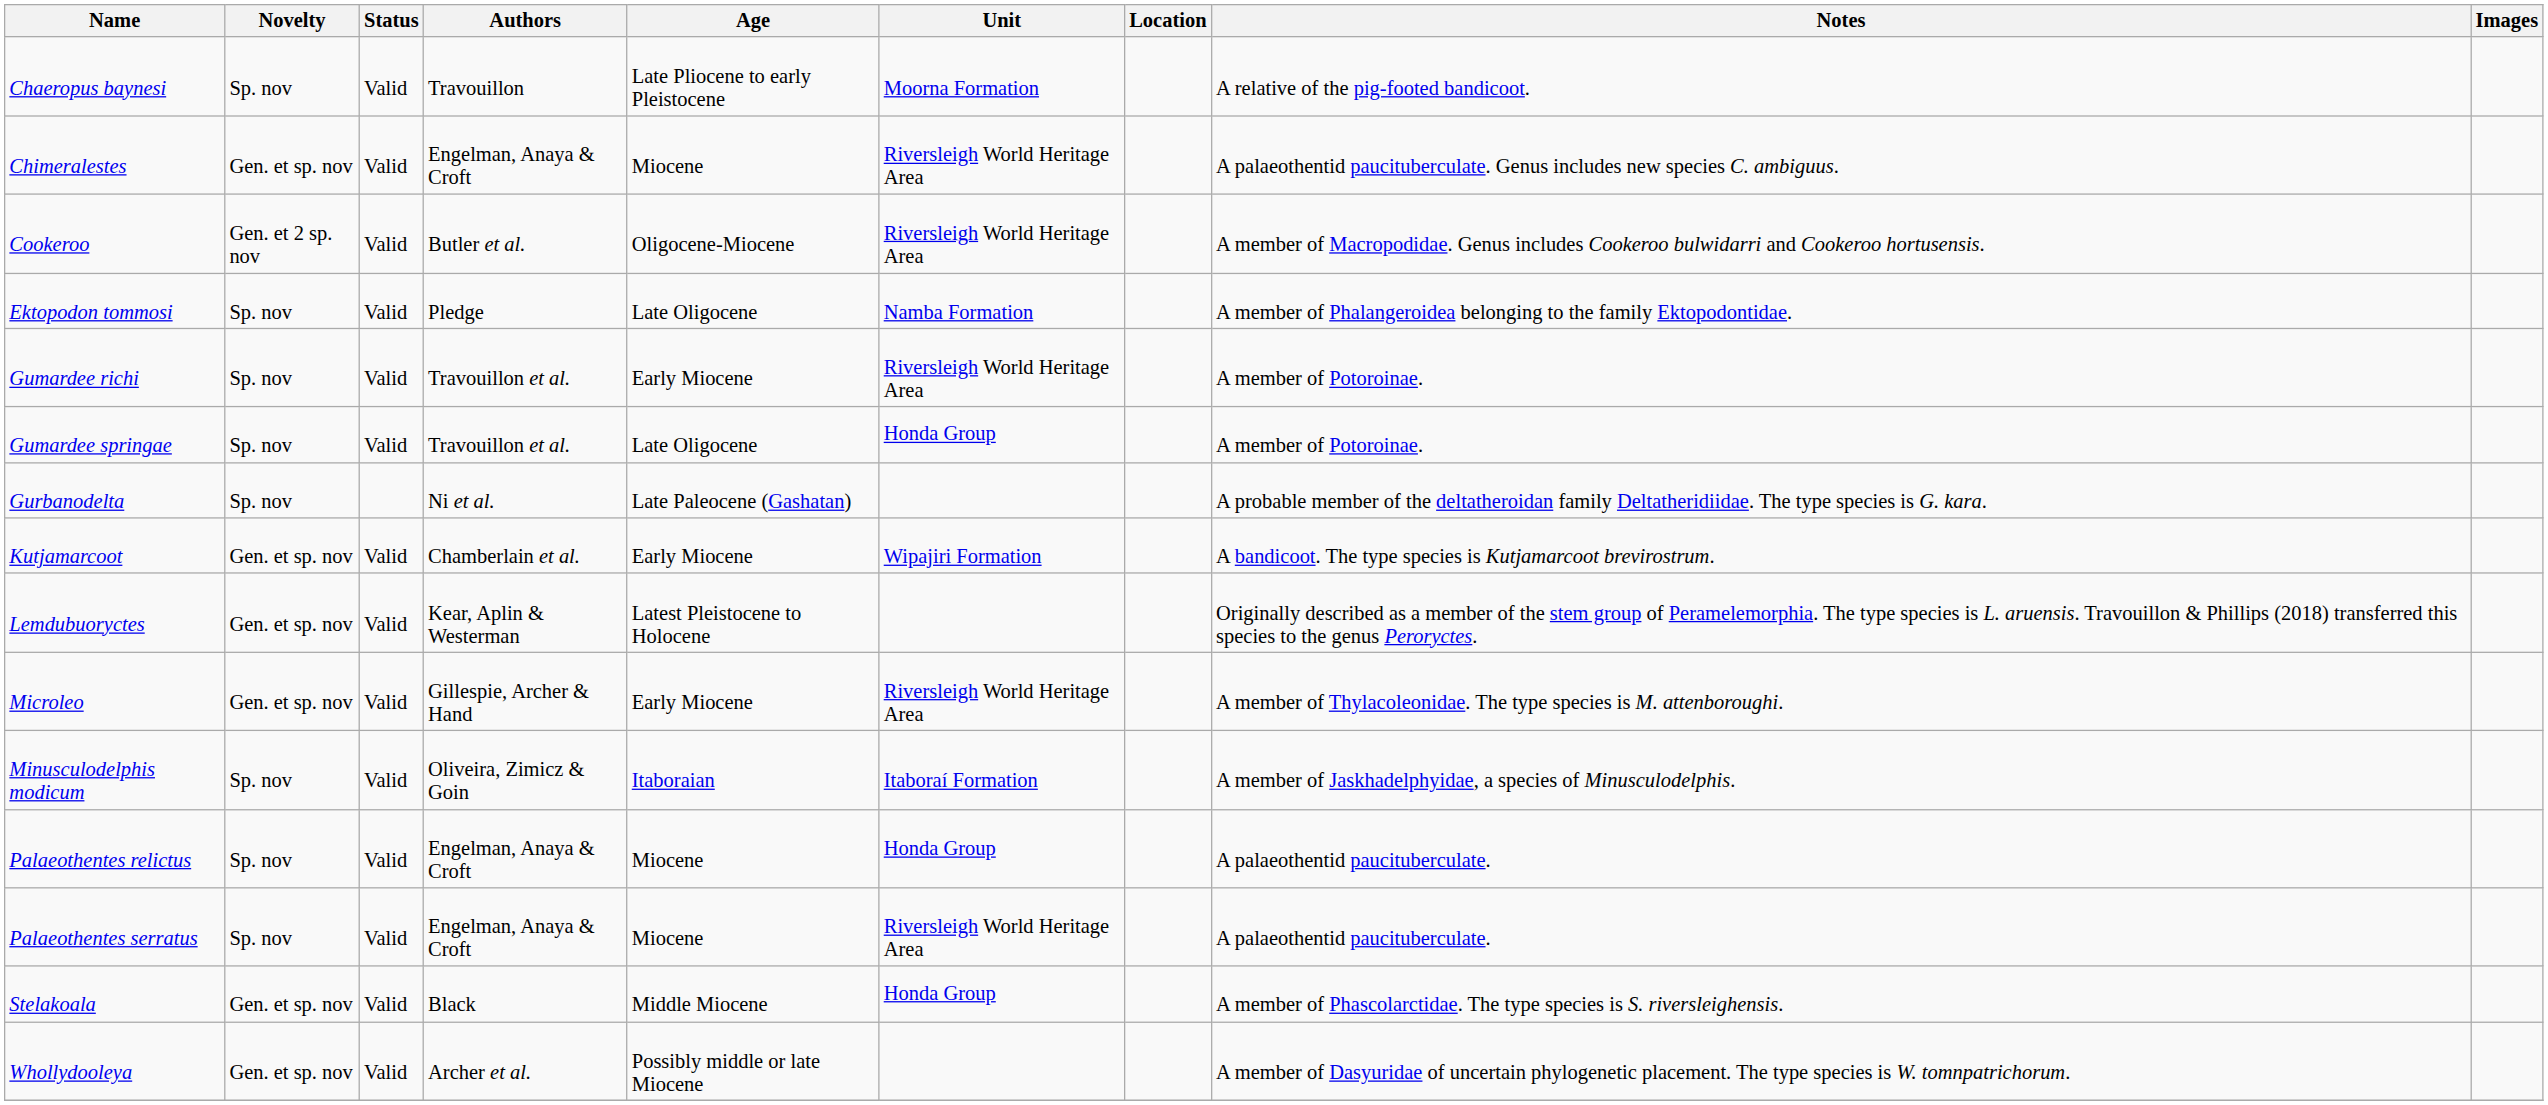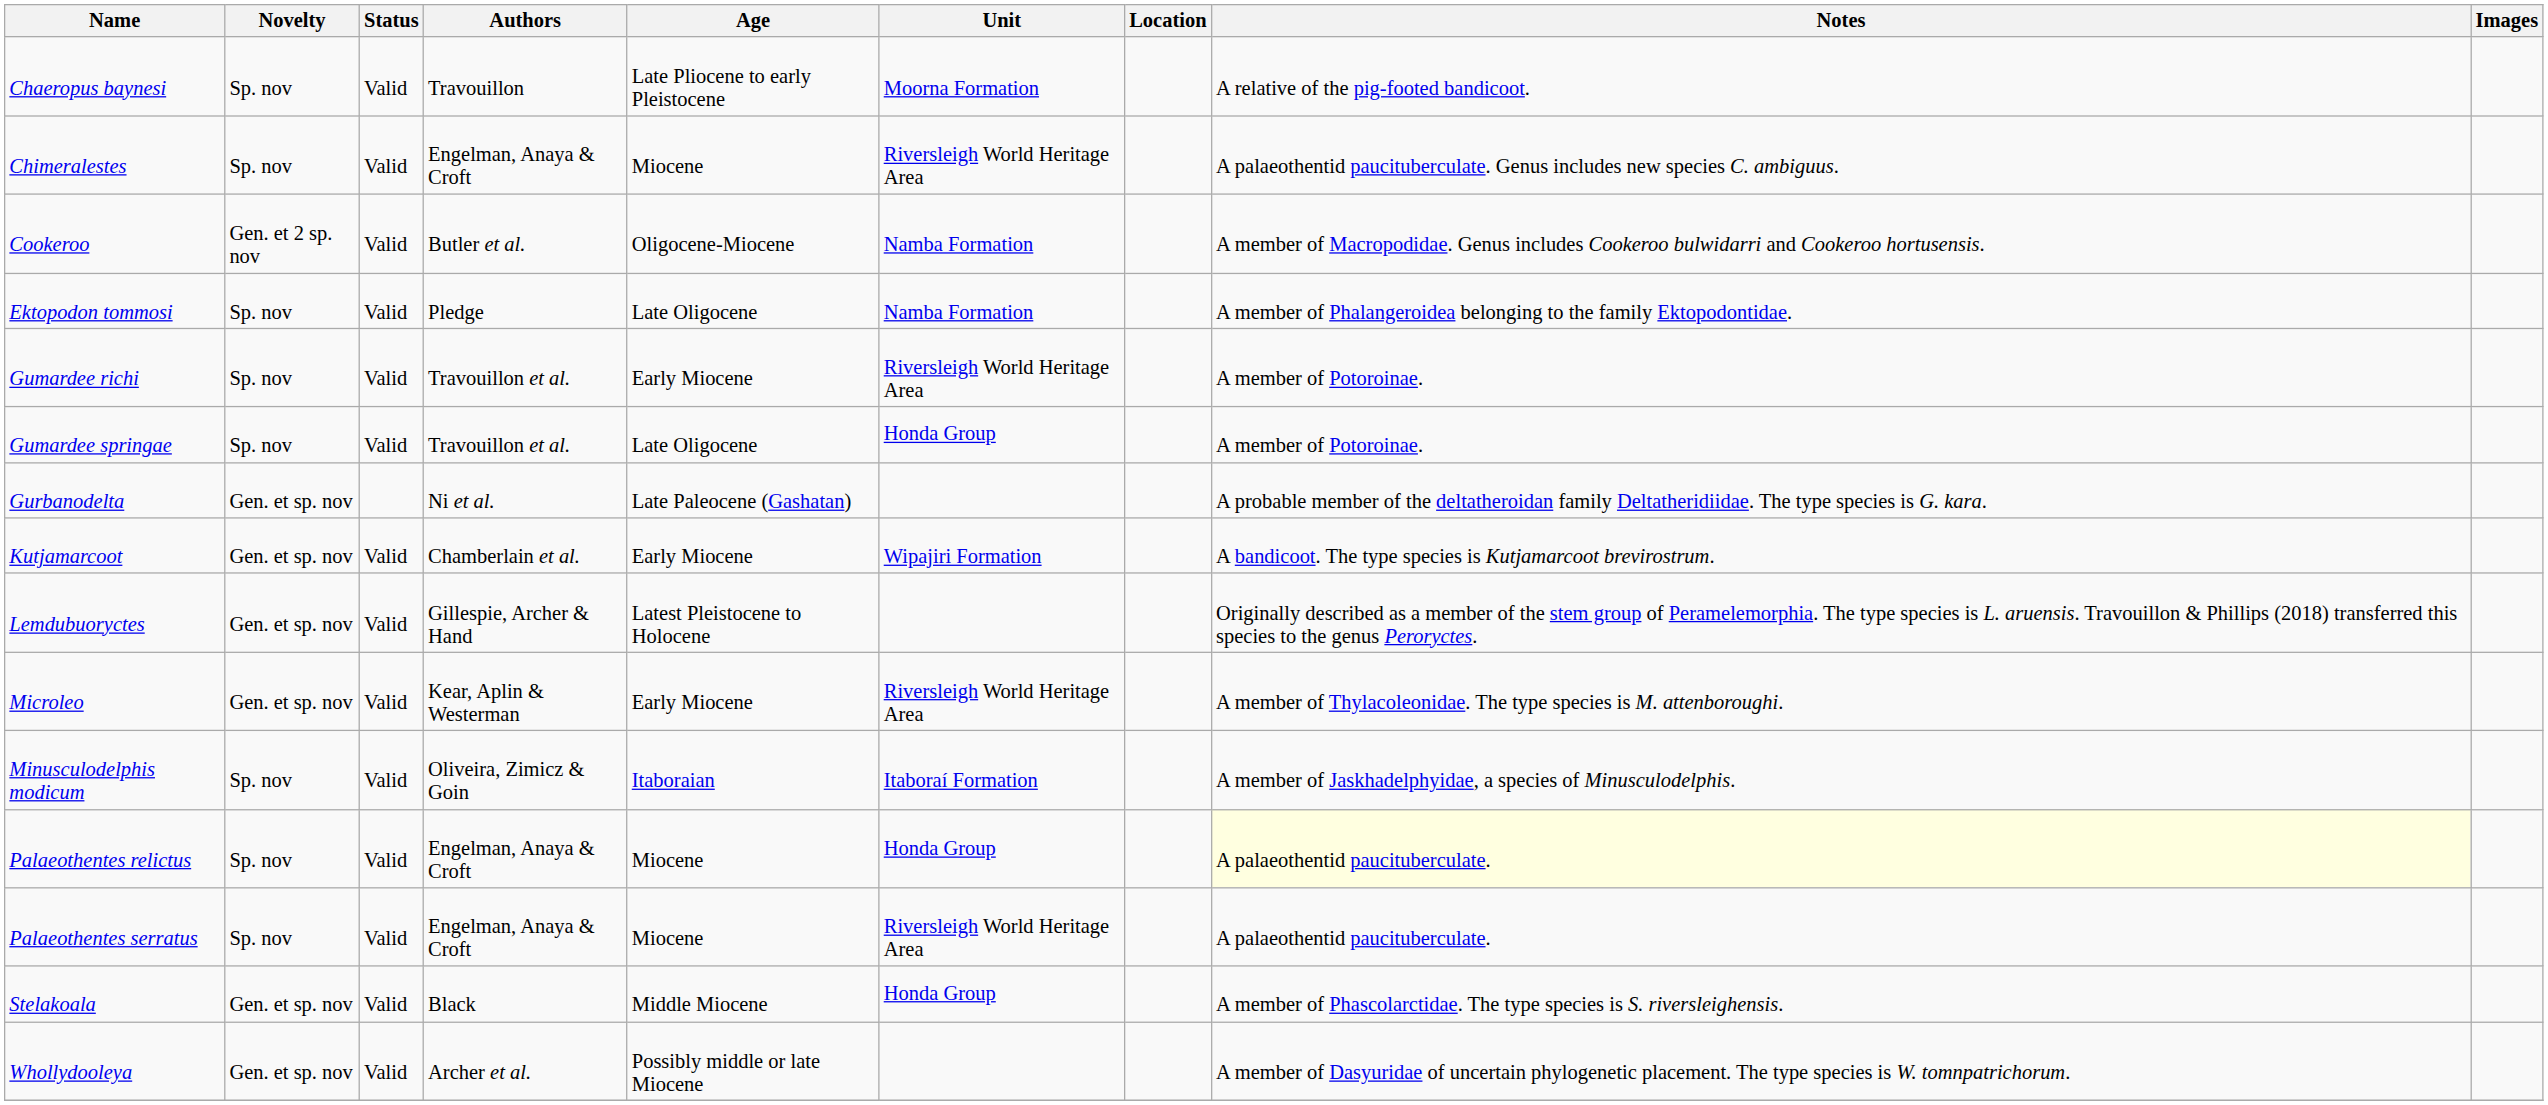 <table class="wikitable sortable" align="center" width="100%">
 <tr>
 <th>Name</th>
 <th>Novelty</th>
 <th>Status</th>
 <th>Authors</th>
 <th>Age</th>
 <th>Unit</th>
 <th>Location</th>
 <th>Notes</th>
 <th>Images</th>
 </tr>
 <tr>
 <td><br><em><a href='#'>Chaeropus baynesi</a></em></td>
 <td><br>Sp. nov</td>
 <td><br>Valid</td>
 <td><br>Travouillon</td>
 <td><br>Late Pliocene to early Pleistocene</td>
 <td><br><a href='#'>Moorna Formation</a></td>
 <td><br></td>
 <td><br>A relative of the <a href='#'>pig-footed bandicoot</a>.</td>
 <td></td>
 </tr>
 <tr>
 <td><br><em><a href='#'>Chimeralestes</a></em></td>
-<td><br>Gen. et sp. nov</td>
+<td><br>Sp. nov</td>
 <td><br>Valid</td>
 <td><br>Engelman, Anaya & Croft</td>
 <td><br>Miocene</td>
 <td><br><a href='#'>Riversleigh</a> World Heritage Area</td>
 <td><br></td>
 <td><br>A palaeothentid <a href='#'>paucituberculate</a>. Genus includes new species <em>C. ambiguus</em>.</td>
 <td></td>
 </tr>
 <tr>
 <td><br><em><a href='#'>Cookeroo</a></em></td>
 <td><br>Gen. et 2 sp. nov</td>
 <td><br>Valid</td>
 <td><br>Butler <em>et al.</em></td>
 <td><br>Oligocene-Miocene</td>
-<td><br><a href='#'>Riversleigh</a> World Heritage Area</td>
+<td><br><a href='#'>Namba Formation</a></td>
 <td><br></td>
 <td><br>A member of <a href='#'>Macropodidae</a>. Genus includes <em>Cookeroo bulwidarri</em> and <em>Cookeroo hortusensis</em>.</td>
 <td></td>
 </tr>
 <tr>
 <td><br><em><a href='#'>Ektopodon tommosi</a></em></td>
 <td><br>Sp. nov</td>
 <td><br>Valid</td>
 <td><br>Pledge</td>
 <td><br>Late Oligocene</td>
 <td><br><a href='#'>Namba Formation</a></td>
 <td><br></td>
 <td><br>A member of <a href='#'>Phalangeroidea</a> belonging to the family <a href='#'>Ektopodontidae</a>.</td>
 <td></td>
 </tr>
 <tr>
 <td><br><em><a href='#'>Gumardee richi</a></em></td>
 <td><br>Sp. nov</td>
 <td><br>Valid</td>
 <td><br>Travouillon <em>et al.</em></td>
 <td><br>Early Miocene</td>
 <td><br><a href='#'>Riversleigh</a> World Heritage Area</td>
 <td><br></td>
 <td><br>A member of <a href='#'>Potoroinae</a>.</td>
 <td></td>
 </tr>
 <tr>
 <td><br><em><a href='#'>Gumardee springae</a></em></td>
 <td><br>Sp. nov</td>
 <td><br>Valid</td>
 <td><br>Travouillon <em>et al.</em></td>
 <td><br>Late Oligocene</td>
 <td><a href='#'>Honda Group</a></td>
 <td><br></td>
 <td><br>A member of <a href='#'>Potoroinae</a>.</td>
 <td></td>
 </tr>
 <tr>
 <td><br><em><a href='#'>Gurbanodelta</a></em></td>
-<td><br>Sp. nov</td>
+<td><br>Gen. et sp. nov</td>
 <td></td>
 <td><br>Ni <em>et al.</em></td>
 <td><br>Late Paleocene (<a href='#'>Gashatan</a>)</td>
 <td></td>
 <td><br></td>
 <td><br>A probable member of the <a href='#'>deltatheroidan</a> family <a href='#'>Deltatheridiidae</a>. The type species is <em>G. kara</em>.</td>
 <td></td>
 </tr>
 <tr>
 <td><br><em><a href='#'>Kutjamarcoot</a></em></td>
 <td><br>Gen. et sp. nov</td>
 <td><br>Valid</td>
 <td><br>Chamberlain <em>et al.</em></td>
 <td><br>Early Miocene</td>
 <td><br><a href='#'>Wipajiri Formation</a></td>
 <td><br></td>
 <td><br>A <a href='#'>bandicoot</a>. The type species is <em>Kutjamarcoot brevirostrum</em>.</td>
 <td></td>
 </tr>
 <tr>
 <td><br><em><a href='#'>Lemdubuoryctes</a></em></td>
 <td><br>Gen. et sp. nov</td>
 <td><br>Valid</td>
-<td><br>Kear, Aplin & Westerman</td>
+<td><br>Gillespie, Archer & Hand</td>
 <td><br>Latest Pleistocene to Holocene</td>
 <td></td>
 <td><br></td>
 <td><br>Originally described as a member of the <a href='#'>stem group</a> of <a href='#'>Peramelemorphia</a>. The type species is <em>L. aruensis</em>. Travouillon & Phillips (2018) transferred this species to the genus <em><a href='#'>Peroryctes</a></em>.</td>
 <td></td>
 </tr>
 <tr>
 <td><br><em><a href='#'>Microleo</a></em></td>
 <td><br>Gen. et sp. nov</td>
 <td><br>Valid</td>
-<td><br>Gillespie, Archer & Hand</td>
+<td><br>Kear, Aplin & Westerman</td>
 <td><br>Early Miocene</td>
 <td><br><a href='#'>Riversleigh</a> World Heritage Area</td>
 <td><br></td>
 <td><br>A member of <a href='#'>Thylacoleonidae</a>. The type species is <em>M. attenboroughi</em>.</td>
 <td></td>
 </tr>
 <tr>
 <td><br><em><a href='#'>Minusculodelphis modicum</a></em></td>
 <td><br>Sp. nov</td>
 <td><br>Valid</td>
 <td><br>Oliveira, Zimicz & Goin</td>
 <td><br><a href='#'>Itaboraian</a></td>
 <td><br><a href='#'>Itaboraí Formation</a></td>
 <td><br></td>
 <td><br>A member of <a href='#'>Jaskhadelphyidae</a>, a species of <em>Minusculodelphis</em>.</td>
 <td></td>
 </tr>
 <tr>
 <td><br><em><a href='#'>Palaeothentes relictus</a></em></td>
 <td><br>Sp. nov</td>
 <td><br>Valid</td>
 <td><br>Engelman, Anaya & Croft</td>
 <td><br>Miocene</td>
 <td><a href='#'>Honda Group</a></td>
 <td><br></td>
-<td><br>A palaeothentid <a href='#'>paucituberculate</a>.</td>
+<td style="background: lightyellow;"><br>A palaeothentid <a href='#'>paucituberculate</a>.</td>
 <td></td>
 </tr>
 <tr>
 <td><br><em><a href='#'>Palaeothentes serratus</a></em></td>
 <td><br>Sp. nov</td>
 <td><br>Valid</td>
 <td><br>Engelman, Anaya & Croft</td>
 <td><br>Miocene</td>
 <td><br><a href='#'>Riversleigh</a> World Heritage Area</td>
 <td><br></td>
 <td><br>A palaeothentid <a href='#'>paucituberculate</a>.</td>
 <td></td>
 </tr>
 <tr>
 <td><br><em><a href='#'>Stelakoala</a></em></td>
 <td><br>Gen. et sp. nov</td>
 <td><br>Valid</td>
 <td><br>Black</td>
 <td><br>Middle Miocene</td>
 <td><a href='#'>Honda Group</a></td>
 <td><br></td>
 <td><br>A member of <a href='#'>Phascolarctidae</a>. The type species is <em>S. riversleighensis</em>.</td>
 <td></td>
 </tr>
 <tr>
 <td><br><em><a href='#'>Whollydooleya</a></em></td>
 <td><br>Gen. et sp. nov</td>
 <td><br>Valid</td>
 <td><br>Archer <em>et al.</em></td>
 <td><br>Possibly middle or late Miocene</td>
 <td></td>
 <td><br></td>
 <td><br>A member of <a href='#'>Dasyuridae</a> of uncertain phylogenetic placement. The type species is <em>W. tomnpatrichorum</em>.</td>
 <td></td>
 </tr>
 <tr>
 </tr>
 </table>
